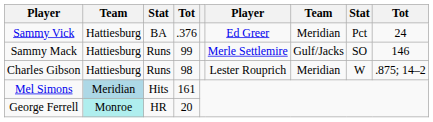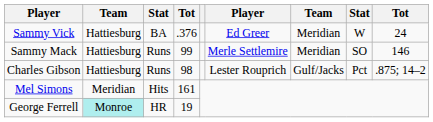 <table class="wikitable" style="text-align:center">
 <tr>
 <th>Player</th>
 <th>Team</th>
 <th>Stat</th>
 <th>Tot</th>
 <th></th>
 <th>Player</th>
 <th>Team</th>
 <th>Stat</th>
 <th>Tot</th>
 </tr>
 <tr>
 <td><a href='#'>Sammy Vick</a></td>
 <td>Hattiesburg</td>
 <td>BA</td>
 <td>.376</td>
 <td></td>
 <td><a href='#'>Ed Greer</a></td>
 <td>Meridian</td>
-<td>Pct</td>
+<td>W</td>
 <td>24</td>
 </tr>
 <tr>
 <td>Sammy Mack</td>
 <td>Hattiesburg</td>
 <td>Runs</td>
 <td>99</td>
 <td></td>
 <td><a href='#'>Merle Settlemire</a></td>
-<td>Gulf/Jacks</td>
+<td>Meridian</td>
 <td>SO</td>
 <td>146</td>
 </tr>
 <tr>
 <td>Charles Gibson</td>
 <td>Hattiesburg</td>
 <td>Runs</td>
 <td>98</td>
 <td></td>
 <td>Lester Rouprich</td>
-<td>Meridian</td>
-<td>W</td>
+<td>Gulf/Jacks</td>
+<td>Pct</td>
 <td>.875; 14–2</td>
 </tr>
 <tr>
 <td><a href='#'>Mel Simons</a></td>
-<td style="background: lightblue;">Meridian</td>
+<td>Meridian</td>
 <td>Hits</td>
 <td>161</td>
 </tr>
 <tr>
 <td>George Ferrell</td>
 <td style="background: paleturquoise;">Monroe</td>
 <td>HR</td>
-<td>20</td>
+<td>19</td>
 </tr>
 </table>
